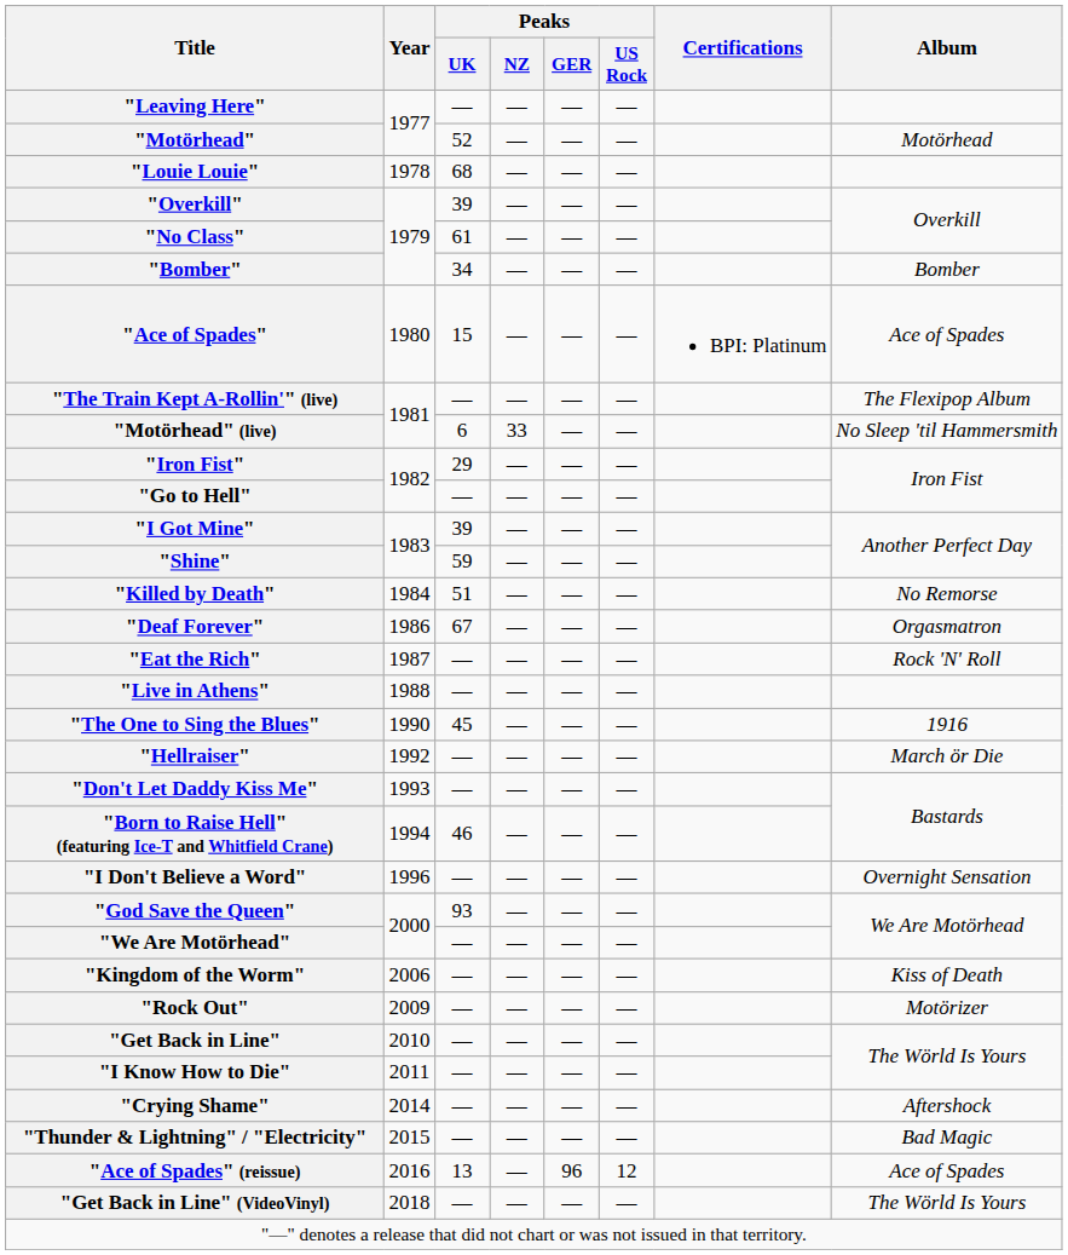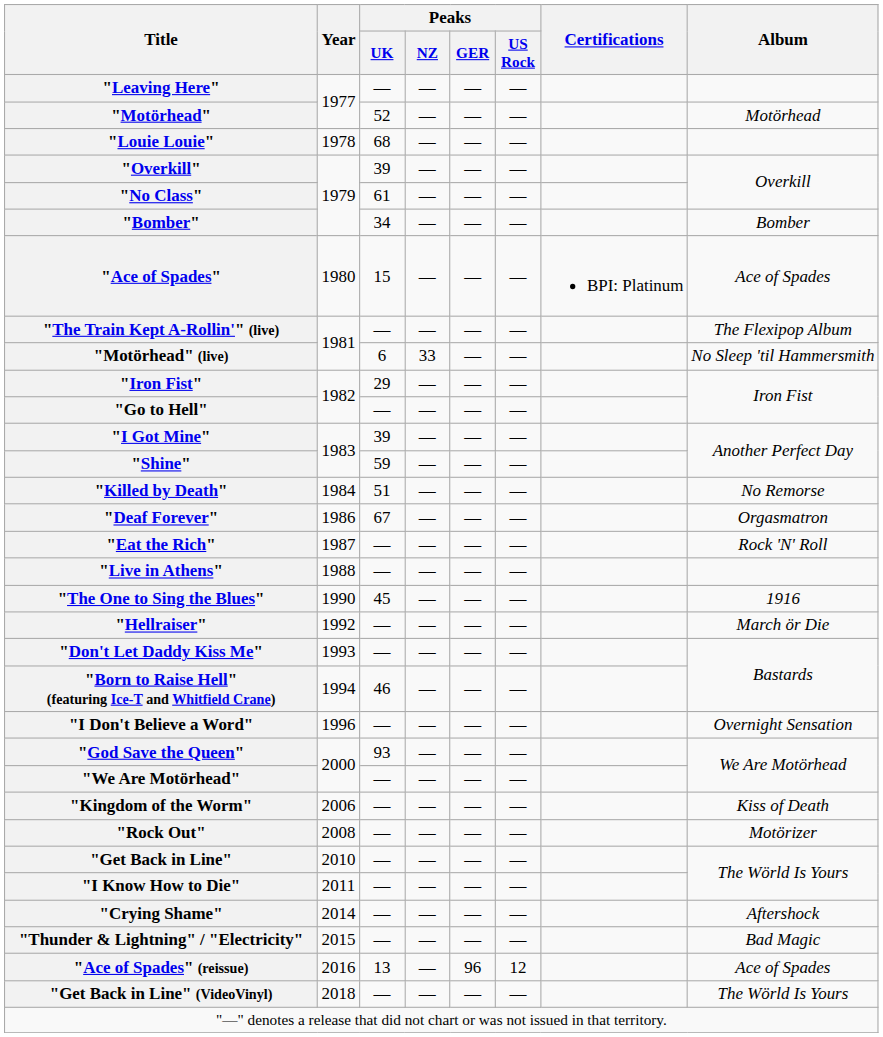 <table class="wikitable plainrowheaders" style="text-align:center;">
 <tr>
 <th scope="col" rowspan="2" style="width:18em;">Title</th>
 <th scope="col" rowspan="2">Year</th>
 <th scope="col" colspan="4">Peaks</th>
 <th scope="col" rowspan="2"><a href='#'>Certifications</a></th>
 <th scope="col" rowspan="2">Album</th>
 </tr>
 <tr>
 <th scope="col" style="width:2.5em;font-size:90%;"><a href='#'>UK</a><br></th>
 <th scope="col" style="width:2.5em;font-size:90%;"><a href='#'>NZ</a><br></th>
 <th scope="col" style="width:2.5em;font-size:90%;"><a href='#'>GER</a><br></th>
 <th scope="col" style="width:2.5em;font-size:90%;"><a href='#'>US<br>Rock</a><br></th>
 </tr>
 <tr>
 <th scope="row">"<a href='#'>Leaving Here</a>"</th>
 <td rowspan="2">1977</td>
 <td>—</td>
 <td>—</td>
 <td>—</td>
 <td>—</td>
 <td></td>
 <td></td>
 </tr>
 <tr>
 <th scope="row">"<a href='#'>Motörhead</a>"</th>
 <td>52</td>
 <td>—</td>
 <td>—</td>
 <td>—</td>
 <td></td>
 <td><em>Motörhead</em></td>
 </tr>
 <tr>
 <th scope="row">"<a href='#'>Louie Louie</a>"</th>
 <td>1978</td>
 <td>68</td>
 <td>—</td>
 <td>—</td>
 <td>—</td>
 <td></td>
 <td></td>
 </tr>
 <tr>
 <th scope="row">"<a href='#'>Overkill</a>"</th>
 <td rowspan="3">1979</td>
 <td>39</td>
 <td>—</td>
 <td>—</td>
 <td>—</td>
 <td></td>
 <td rowspan="2"><em>Overkill</em></td>
 </tr>
 <tr>
 <th scope="row">"<a href='#'>No Class</a>"</th>
 <td>61</td>
 <td>—</td>
 <td>—</td>
 <td>—</td>
 <td></td>
 </tr>
 <tr>
 <th scope="row">"<a href='#'>Bomber</a>"</th>
 <td>34</td>
 <td>—</td>
 <td>—</td>
 <td>—</td>
 <td></td>
 <td><em>Bomber</em></td>
 </tr>
 <tr>
 <th scope="row">"<a href='#'>Ace of Spades</a>"</th>
 <td>1980</td>
 <td>15</td>
 <td>—</td>
 <td>—</td>
 <td>—</td>
 <td><br><ul><li>BPI: Platinum</li></ul></td>
 <td><em>Ace of Spades</em></td>
 </tr>
 <tr>
 <th scope="row">"<a href='#'>The Train Kept A-Rollin'</a>" <small>(live)</small></th>
 <td rowspan="2">1981</td>
 <td>—</td>
 <td>—</td>
 <td>—</td>
 <td>—</td>
 <td></td>
 <td><em>The Flexipop Album</em></td>
 </tr>
 <tr>
 <th scope="row">"Motörhead" <small>(live)</small></th>
 <td>6</td>
 <td>33</td>
 <td>—</td>
 <td>—</td>
 <td></td>
 <td><em>No Sleep 'til Hammersmith</em></td>
 </tr>
 <tr>
 <th scope="row">"<a href='#'>Iron Fist</a>"</th>
 <td rowspan="2">1982</td>
 <td>29</td>
 <td>—</td>
 <td>—</td>
 <td>—</td>
 <td></td>
 <td rowspan="2"><em>Iron Fist</em></td>
 </tr>
 <tr>
 <th scope="row">"Go to Hell"</th>
 <td>—</td>
 <td>—</td>
 <td>—</td>
 <td>—</td>
 <td></td>
 </tr>
 <tr>
 <th scope="row">"<a href='#'>I Got Mine</a>"</th>
 <td rowspan="2">1983</td>
 <td>39</td>
 <td>—</td>
 <td>—</td>
 <td>—</td>
 <td></td>
 <td rowspan="2"><em>Another Perfect Day</em></td>
 </tr>
 <tr>
 <th scope="row">"<a href='#'>Shine</a>"</th>
 <td>59</td>
 <td>—</td>
 <td>—</td>
 <td>—</td>
 <td></td>
 </tr>
 <tr>
 <th scope="row">"<a href='#'>Killed by Death</a>"</th>
 <td>1984</td>
 <td>51</td>
 <td>—</td>
 <td>—</td>
 <td>—</td>
 <td></td>
 <td><em>No Remorse</em></td>
 </tr>
 <tr>
 <th scope="row">"<a href='#'>Deaf Forever</a>"</th>
 <td>1986</td>
 <td>67</td>
 <td>—</td>
 <td>—</td>
 <td>—</td>
 <td></td>
 <td><em>Orgasmatron</em></td>
 </tr>
 <tr>
 <th scope="row">"<a href='#'>Eat the Rich</a>"</th>
 <td>1987</td>
 <td>—</td>
 <td>—</td>
 <td>—</td>
 <td>—</td>
 <td></td>
 <td><em>Rock 'N' Roll</em></td>
 </tr>
 <tr>
 <th scope="row">"<a href='#'>Live in Athens</a>"</th>
 <td>1988</td>
 <td>—</td>
 <td>—</td>
 <td>—</td>
 <td>—</td>
 <td></td>
 <td></td>
 </tr>
 <tr>
 <th scope="row">"<a href='#'>The One to Sing the Blues</a>"</th>
 <td>1990</td>
 <td>45</td>
 <td>—</td>
 <td>—</td>
 <td>—</td>
 <td></td>
 <td><em>1916</em></td>
 </tr>
 <tr>
 <th scope="row">"<a href='#'>Hellraiser</a>"</th>
 <td>1992</td>
 <td>—</td>
 <td>—</td>
 <td>—</td>
 <td>—</td>
 <td></td>
 <td><em>March ör Die</em></td>
 </tr>
 <tr>
 <th scope="row">"<a href='#'>Don't Let Daddy Kiss Me</a>"</th>
 <td>1993</td>
 <td>—</td>
 <td>—</td>
 <td>—</td>
 <td>—</td>
 <td></td>
 <td rowspan="2"><em>Bastards</em></td>
 </tr>
 <tr>
 <th scope="row">"<a href='#'>Born to Raise Hell</a>"<br><small>(featuring <a href='#'>Ice-T</a> and <a href='#'>Whitfield Crane</a>)</small></th>
 <td>1994</td>
 <td>46</td>
 <td>—</td>
 <td>—</td>
 <td>—</td>
 <td></td>
 </tr>
 <tr>
 <th scope="row">"I Don't Believe a Word"</th>
 <td>1996</td>
 <td>—</td>
 <td>—</td>
 <td>—</td>
 <td>—</td>
 <td></td>
 <td><em>Overnight Sensation</em></td>
 </tr>
 <tr>
 <th scope="row">"<a href='#'>God Save the Queen</a>"</th>
 <td rowspan="2">2000</td>
 <td>93</td>
 <td>—</td>
 <td>—</td>
 <td>—</td>
 <td></td>
 <td rowspan="2"><em>We Are Motörhead</em></td>
 </tr>
 <tr>
 <th scope="row">"We Are Motörhead"</th>
 <td>—</td>
 <td>—</td>
 <td>—</td>
 <td>—</td>
 <td></td>
 </tr>
 <tr>
 <th scope="row">"Kingdom of the Worm"</th>
 <td>2006</td>
 <td>—</td>
 <td>—</td>
 <td>—</td>
 <td>—</td>
 <td></td>
 <td><em>Kiss of Death</em></td>
 </tr>
 <tr>
 <th scope="row">"Rock Out"</th>
-<td>2009</td>
+<td>2008</td>
 <td>—</td>
 <td>—</td>
 <td>—</td>
 <td>—</td>
 <td></td>
 <td><em>Motörizer</em></td>
 </tr>
 <tr>
 <th scope="row">"Get Back in Line"</th>
 <td>2010</td>
 <td>—</td>
 <td>—</td>
 <td>—</td>
 <td>—</td>
 <td></td>
 <td rowspan="2"><em>The Wörld Is Yours</em></td>
 </tr>
 <tr>
 <th scope="row">"I Know How to Die"</th>
 <td>2011</td>
 <td>—</td>
 <td>—</td>
 <td>—</td>
 <td>—</td>
 <td></td>
 </tr>
 <tr>
 <th scope="row">"Crying Shame"</th>
 <td>2014</td>
 <td>—</td>
 <td>—</td>
 <td>—</td>
 <td>—</td>
 <td></td>
 <td><em>Aftershock</em></td>
 </tr>
 <tr>
 <th scope="row">"Thunder & Lightning" / "Electricity"</th>
 <td>2015</td>
 <td>—</td>
 <td>—</td>
 <td>—</td>
 <td>—</td>
 <td></td>
 <td><em>Bad Magic</em></td>
 </tr>
 <tr>
 <th scope="row">"<a href='#'>Ace of Spades</a>" <small>(reissue)</small></th>
 <td>2016</td>
 <td>13</td>
 <td>—</td>
 <td>96</td>
 <td>12</td>
 <td></td>
 <td><em>Ace of Spades</em></td>
 </tr>
 <tr>
 <th scope="row">"Get Back in Line" <small>(VideoVinyl)</small></th>
 <td>2018</td>
 <td>—</td>
 <td>—</td>
 <td>—</td>
 <td>—</td>
 <td></td>
 <td><em>The Wörld Is Yours</em></td>
 </tr>
 <tr>
 <td colspan="9" style="font-size:90%">"—" denotes a release that did not chart or was not issued in that territory.</td>
 </tr>
 </table>
